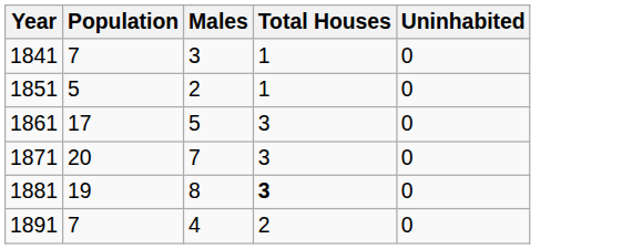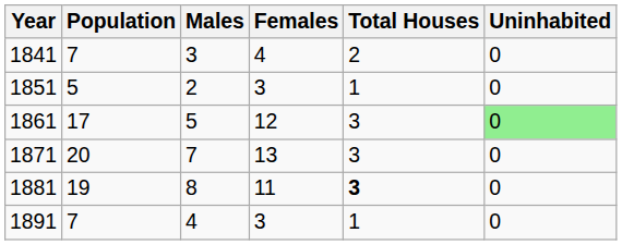 <table class="wikitable">
 <tr>
 <th>Year</th>
 <th>Population</th>
 <th>Males</th>
+<th>Females</th>
 <th>Total Houses</th>
 <th>Uninhabited</th>
 </tr>
 <tr>
 <td>1841</td>
 <td>7</td>
 <td>3</td>
-<td>1</td>
+<td>4</td>
+<td>2</td>
 <td>0</td>
 </tr>
 <tr>
 <td>1851</td>
 <td>5</td>
 <td>2</td>
+<td>3</td>
 <td>1</td>
 <td>0</td>
 </tr>
 <tr>
 <td>1861</td>
 <td>17</td>
 <td>5</td>
+<td>12</td>
 <td>3</td>
-<td>0</td>
+<td style="background: lightgreen;">0</td>
 </tr>
 <tr>
 <td>1871</td>
 <td>20</td>
 <td>7</td>
+<td>13</td>
 <td>3</td>
 <td>0</td>
 </tr>
 <tr>
 <td>1881</td>
 <td>19</td>
 <td>8</td>
+<td>11</td>
 <td><strong>3</strong></td>
 <td>0</td>
 </tr>
 <tr>
 <td>1891</td>
 <td>7</td>
 <td>4</td>
-<td>2</td>
+<td>3</td>
+<td>1</td>
 <td>0</td>
 </tr>
 </table>
